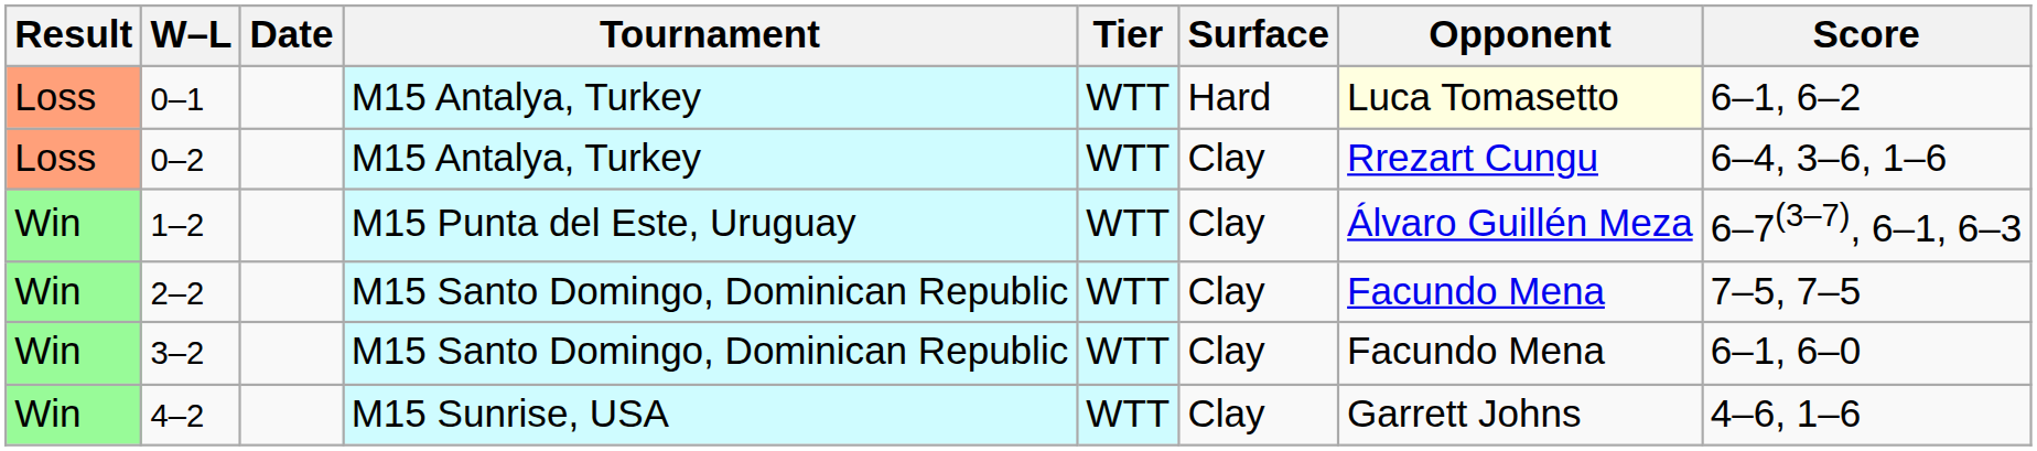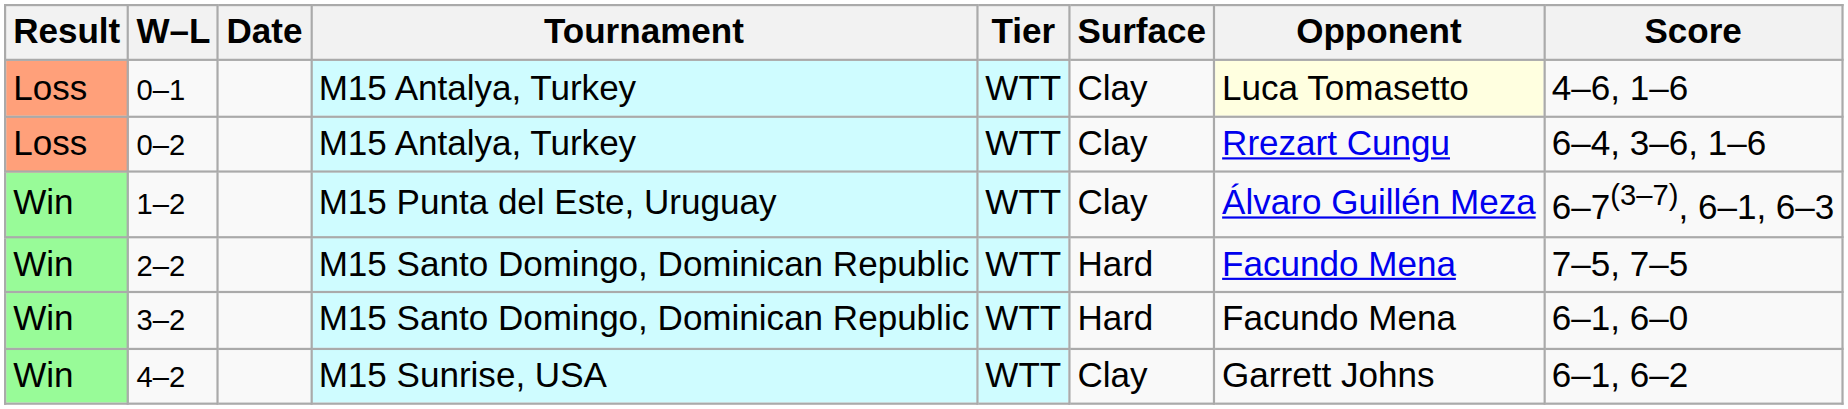 <table class="sortable wikitable">
 <tr>
 <th>Result</th>
 <th class="unsortable">W–L</th>
 <th>Date</th>
 <th>Tournament</th>
 <th>Tier</th>
 <th>Surface</th>
 <th>Opponent</th>
 <th class="unsortable">Score</th>
 </tr>
 <tr>
 <td bgcolor=FFA07A>Loss</td>
 <td><small>0–1</small></td>
 <td></td>
 <td style="background:#cffcff;">M15 Antalya, Turkey</td>
 <td style="background:#cffcff;">WTT</td>
-<td>Hard</td>
+<td>Clay</td>
 <td style="background: lightyellow;"> Luca Tomasetto</td>
-<td>6–1, 6–2</td>
+<td>4–6, 1–6</td>
 </tr>
 <tr>
 <td bgcolor=FFA07A>Loss</td>
 <td><small>0–2</small></td>
 <td></td>
 <td style="background:#cffcff;">M15 Antalya, Turkey</td>
 <td style="background:#cffcff;">WTT</td>
 <td>Clay</td>
 <td> <a href='#'>Rrezart Cungu</a></td>
 <td>6–4, 3–6, 1–6</td>
 </tr>
 <tr>
 <td bgcolor=98FB98>Win</td>
 <td><small>1–2</small></td>
 <td></td>
 <td style="background:#cffcff;">M15 Punta del Este, Uruguay</td>
 <td style="background:#cffcff;">WTT</td>
 <td>Clay</td>
 <td> <a href='#'>Álvaro Guillén Meza</a></td>
 <td>6–7<sup>(3–7)</sup>, 6–1, 6–3</td>
 </tr>
 <tr>
 <td bgcolor=98FB98>Win</td>
 <td><small>2–2</small></td>
 <td></td>
 <td style="background:#cffcff;">M15 Santo Domingo, Dominican Republic</td>
 <td style="background:#cffcff;">WTT</td>
-<td>Clay</td>
+<td>Hard</td>
 <td> <a href='#'>Facundo Mena</a></td>
 <td>7–5, 7–5</td>
 </tr>
 <tr>
 <td bgcolor=98FB98>Win</td>
 <td><small>3–2</small></td>
 <td></td>
 <td style="background:#cffcff;">M15 Santo Domingo, Dominican Republic</td>
 <td style="background:#cffcff;">WTT</td>
-<td>Clay</td>
+<td>Hard</td>
 <td> Facundo Mena</td>
 <td>6–1, 6–0</td>
 </tr>
 <tr>
 <td bgcolor=98FB98>Win</td>
 <td><small>4–2</small></td>
 <td></td>
 <td style="background:#cffcff;">M15 Sunrise, USA</td>
 <td style="background:#cffcff;">WTT</td>
 <td>Clay</td>
 <td> Garrett Johns</td>
-<td>4–6, 1–6</td>
+<td>6–1, 6–2</td>
 </tr>
 </table>
